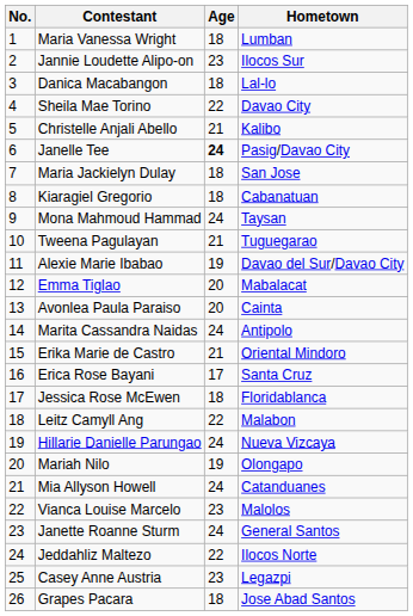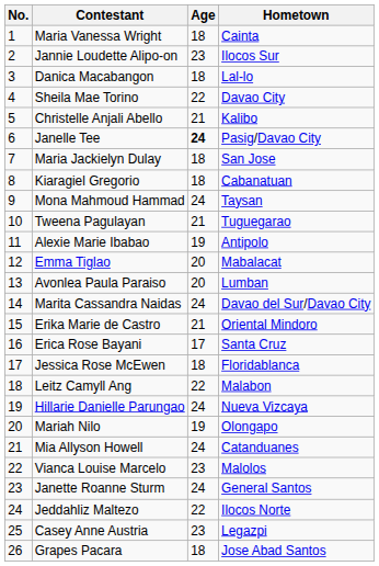 <table class="wikitable sortable" style="font-size: 95%;">
 <tr>
 <th>No.</th>
 <th>Contestant</th>
 <th>Age</th>
 <th>Hometown</th>
 </tr>
 <tr>
 <td>1</td>
 <td>Maria Vanessa Wright</td>
 <td>18</td>
-<td><a href='#'>Lumban</a></td>
+<td><a href='#'>Cainta</a></td>
 </tr>
 <tr>
 <td>2</td>
 <td>Jannie Loudette Alipo-on</td>
 <td>23</td>
 <td><a href='#'>Ilocos Sur</a></td>
 </tr>
 <tr>
 <td>3</td>
 <td>Danica Macabangon</td>
 <td>18</td>
 <td><a href='#'>Lal-lo</a></td>
 </tr>
 <tr>
 <td>4</td>
 <td>Sheila Mae Torino</td>
 <td>22</td>
 <td><a href='#'>Davao City</a></td>
 </tr>
 <tr>
 <td>5</td>
 <td>Christelle Anjali Abello</td>
 <td>21</td>
 <td><a href='#'>Kalibo</a></td>
 </tr>
 <tr>
 <td>6</td>
 <td>Janelle Tee</td>
 <td><strong>24</strong></td>
 <td><a href='#'>Pasig</a>/<a href='#'>Davao City</a></td>
 </tr>
 <tr>
 <td>7</td>
 <td>Maria Jackielyn Dulay</td>
 <td>18</td>
 <td><a href='#'>San Jose</a></td>
 </tr>
 <tr>
 <td>8</td>
 <td>Kiaragiel Gregorio</td>
 <td>18</td>
 <td><a href='#'>Cabanatuan</a></td>
 </tr>
 <tr>
 <td>9</td>
 <td>Mona Mahmoud Hammad</td>
 <td>24</td>
 <td><a href='#'>Taysan</a></td>
 </tr>
 <tr>
 <td>10</td>
 <td>Tweena Pagulayan</td>
 <td>21</td>
 <td><a href='#'>Tuguegarao</a></td>
 </tr>
 <tr>
 <td>11</td>
 <td>Alexie Marie Ibabao</td>
 <td>19</td>
-<td><a href='#'>Davao del Sur</a>/<a href='#'>Davao City</a></td>
+<td><a href='#'>Antipolo</a></td>
 </tr>
 <tr>
 <td>12</td>
 <td><a href='#'>Emma Tiglao</a></td>
 <td>20</td>
 <td><a href='#'>Mabalacat</a></td>
 </tr>
 <tr>
 <td>13</td>
 <td>Avonlea Paula Paraiso</td>
 <td>20</td>
-<td><a href='#'>Cainta</a></td>
+<td><a href='#'>Lumban</a></td>
 </tr>
 <tr>
 <td>14</td>
 <td>Marita Cassandra Naidas</td>
 <td>24</td>
-<td><a href='#'>Antipolo</a></td>
+<td><a href='#'>Davao del Sur</a>/<a href='#'>Davao City</a></td>
 </tr>
 <tr>
 <td>15</td>
 <td>Erika Marie de Castro</td>
 <td>21</td>
 <td><a href='#'>Oriental Mindoro</a></td>
 </tr>
 <tr>
 <td>16</td>
 <td>Erica Rose Bayani</td>
 <td>17</td>
 <td><a href='#'>Santa Cruz</a></td>
 </tr>
 <tr>
 <td>17</td>
 <td>Jessica Rose McEwen</td>
 <td>18</td>
 <td><a href='#'>Floridablanca</a></td>
 </tr>
 <tr>
 <td>18</td>
 <td>Leitz Camyll Ang</td>
 <td>22</td>
 <td><a href='#'>Malabon</a></td>
 </tr>
 <tr>
 <td>19</td>
 <td><a href='#'>Hillarie Danielle Parungao</a></td>
 <td>24</td>
 <td><a href='#'>Nueva Vizcaya</a></td>
 </tr>
 <tr>
 <td>20</td>
 <td>Mariah Nilo</td>
 <td>19</td>
 <td><a href='#'>Olongapo</a></td>
 </tr>
 <tr>
 <td>21</td>
 <td>Mia Allyson Howell</td>
 <td>24</td>
 <td><a href='#'>Catanduanes</a></td>
 </tr>
 <tr>
 <td>22</td>
 <td>Vianca Louise Marcelo</td>
 <td>23</td>
 <td><a href='#'>Malolos</a></td>
 </tr>
 <tr>
 <td>23</td>
 <td>Janette Roanne Sturm</td>
 <td>24</td>
 <td><a href='#'>General Santos</a></td>
 </tr>
 <tr>
 <td>24</td>
 <td>Jeddahliz Maltezo</td>
 <td>22</td>
 <td><a href='#'>Ilocos Norte</a></td>
 </tr>
 <tr>
 <td>25</td>
 <td>Casey Anne Austria</td>
 <td>23</td>
 <td><a href='#'>Legazpi</a></td>
 </tr>
 <tr>
 <td>26</td>
 <td>Grapes Pacara</td>
 <td>18</td>
 <td><a href='#'>Jose Abad Santos</a></td>
 </tr>
 </table>
